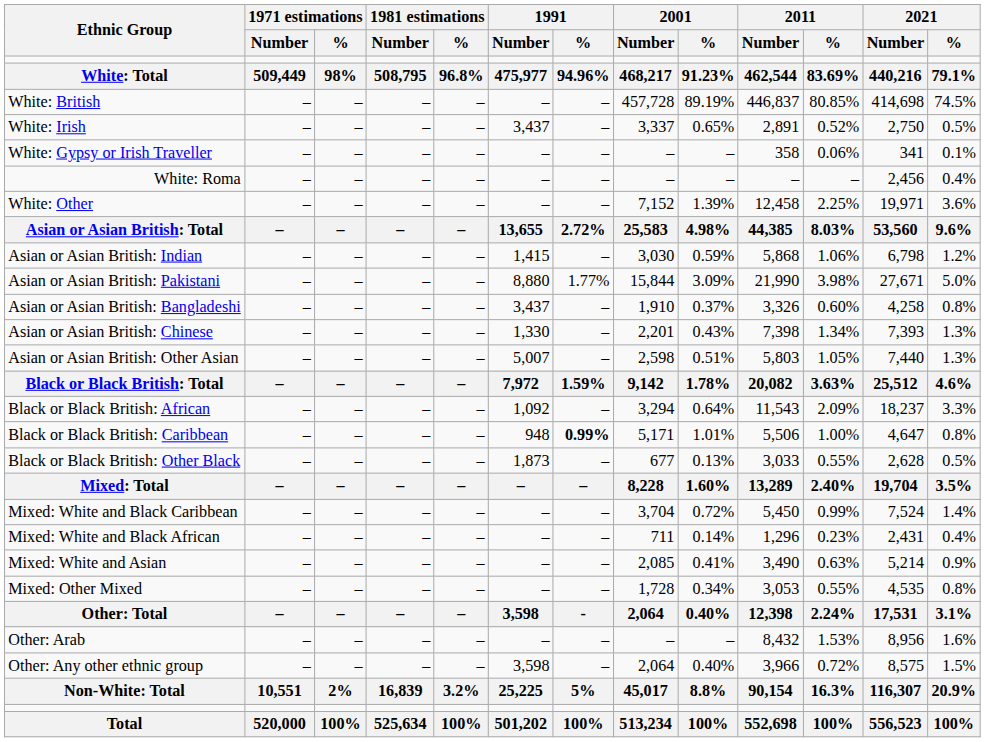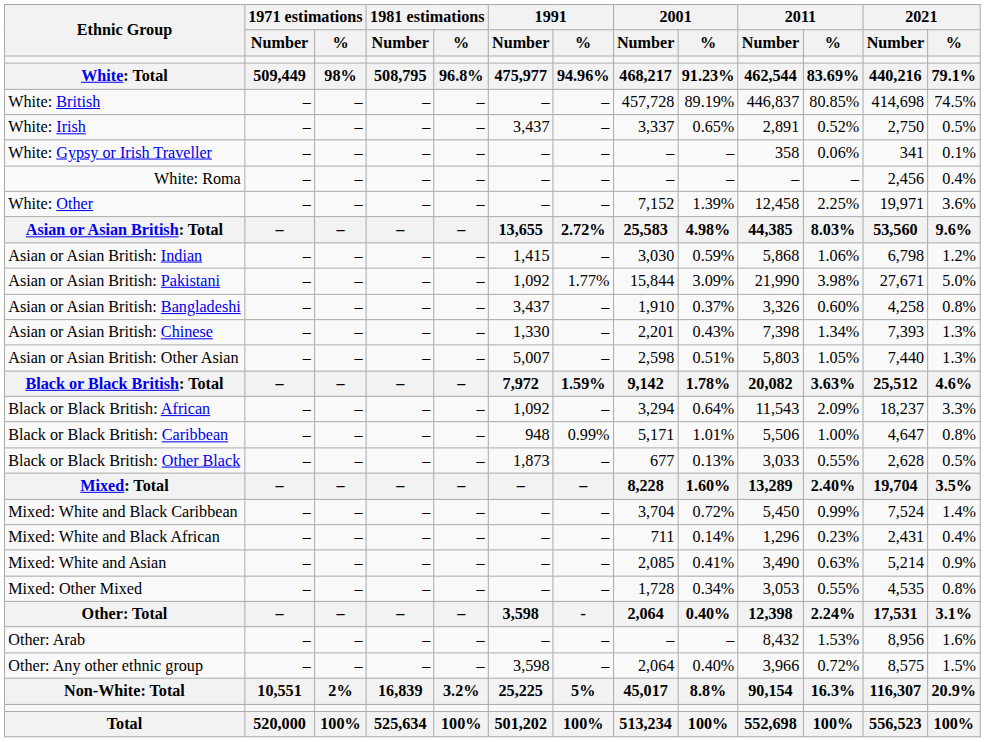 <table class="wikitable sortable" style="text-align:right">
 <tr>
 <th rowspan="2">Ethnic Group</th>
 <th colspan="2">1971 estimations</th>
 <th colspan="2">1981 estimations</th>
 <th colspan="2">1991</th>
 <th colspan="2">2001</th>
 <th colspan="2">2011</th>
 <th colspan="2">2021</th>
 </tr>
 <tr>
 <th>Number</th>
 <th>%</th>
 <th>Number</th>
 <th>%</th>
 <th>Number</th>
 <th>%</th>
 <th>Number</th>
 <th>%</th>
 <th>Number</th>
 <th>%</th>
 <th>Number</th>
 <th>%</th>
 </tr>
 <tr>
 <td></td>
 <td></td>
 <td></td>
 <td></td>
 <td></td>
 <td></td>
 <td></td>
 <td></td>
 <td></td>
 <td></td>
 <td></td>
 <td></td>
 <td></td>
 </tr>
 <tr>
 <th><a href='#'>White</a>: Total</th>
 <th>509,449</th>
 <th>98%</th>
 <th>508,795</th>
 <th>96.8%</th>
 <th>475,977</th>
 <th>94.96%</th>
 <th>468,217</th>
 <th>91.23%</th>
 <th>462,544</th>
 <th>83.69%</th>
 <th>440,216</th>
 <th>79.1%</th>
 </tr>
 <tr>
 <td style="text-align:left">White: <a href='#'>British</a></td>
 <td>–</td>
 <td>–</td>
 <td>–</td>
 <td>–</td>
 <td>–</td>
 <td>–</td>
 <td>457,728</td>
 <td>89.19%</td>
 <td>446,837</td>
 <td>80.85%</td>
 <td>414,698</td>
 <td>74.5%</td>
 </tr>
 <tr>
 <td style="text-align:left">White: <a href='#'>Irish</a></td>
 <td>–</td>
 <td>–</td>
 <td>–</td>
 <td>–</td>
 <td>3,437</td>
 <td>–</td>
 <td>3,337</td>
 <td>0.65%</td>
 <td>2,891</td>
 <td>0.52%</td>
 <td>2,750</td>
 <td>0.5%</td>
 </tr>
 <tr>
 <td style="text-align:left">White: <a href='#'>Gypsy or Irish Traveller</a></td>
 <td>–</td>
 <td>–</td>
 <td>–</td>
 <td>–</td>
 <td>–</td>
 <td>–</td>
 <td>–</td>
 <td>–</td>
 <td>358</td>
 <td>0.06%</td>
 <td>341</td>
 <td>0.1%</td>
 </tr>
 <tr>
 <td>White: Roma</td>
 <td>–</td>
 <td>–</td>
 <td>–</td>
 <td>–</td>
 <td>–</td>
 <td>–</td>
 <td>–</td>
 <td>–</td>
 <td>–</td>
 <td>–</td>
 <td>2,456</td>
 <td>0.4%</td>
 </tr>
 <tr>
 <td style="text-align:left">White: <a href='#'>Other</a></td>
 <td>–</td>
 <td>–</td>
 <td>–</td>
 <td>–</td>
 <td>–</td>
 <td>–</td>
 <td>7,152</td>
 <td>1.39%</td>
 <td>12,458</td>
 <td>2.25%</td>
 <td>19,971</td>
 <td>3.6%</td>
 </tr>
 <tr>
 <th><a href='#'>Asian or Asian British</a>: Total</th>
 <th>–</th>
 <th>–</th>
 <th>–</th>
 <th>–</th>
 <th>13,655</th>
 <th>2.72%</th>
 <th>25,583</th>
 <th>4.98%</th>
 <th>44,385</th>
 <th>8.03%</th>
 <th>53,560</th>
 <th>9.6%</th>
 </tr>
 <tr>
 <td style="text-align:left">Asian or Asian British: <a href='#'>Indian</a></td>
 <td>–</td>
 <td>–</td>
 <td>–</td>
 <td>–</td>
 <td>1,415</td>
 <td>–</td>
 <td>3,030</td>
 <td>0.59%</td>
 <td>5,868</td>
 <td>1.06%</td>
 <td>6,798</td>
 <td>1.2%</td>
 </tr>
 <tr>
 <td style="text-align:left">Asian or Asian British: <a href='#'>Pakistani</a></td>
 <td>–</td>
 <td>–</td>
 <td>–</td>
 <td>–</td>
-<td>8,880</td>
+<td>1,092</td>
 <td>1.77%</td>
 <td>15,844</td>
 <td>3.09%</td>
 <td>21,990</td>
 <td>3.98%</td>
 <td>27,671</td>
 <td>5.0%</td>
 </tr>
 <tr>
 <td style="text-align:left">Asian or Asian British: <a href='#'>Bangladeshi</a></td>
 <td>–</td>
 <td>–</td>
 <td>–</td>
 <td>–</td>
 <td>3,437</td>
 <td>–</td>
 <td>1,910</td>
 <td>0.37%</td>
 <td>3,326</td>
 <td>0.60%</td>
 <td>4,258</td>
 <td>0.8%</td>
 </tr>
 <tr>
 <td style="text-align:left">Asian or Asian British: <a href='#'>Chinese</a></td>
 <td>–</td>
 <td>–</td>
 <td>–</td>
 <td>–</td>
 <td>1,330</td>
 <td>–</td>
 <td>2,201</td>
 <td>0.43%</td>
 <td>7,398</td>
 <td>1.34%</td>
 <td>7,393</td>
 <td>1.3%</td>
 </tr>
 <tr>
 <td style="text-align:left">Asian or Asian British: Other Asian</td>
 <td>–</td>
 <td>–</td>
 <td>–</td>
 <td>–</td>
 <td>5,007</td>
 <td>–</td>
 <td>2,598</td>
 <td>0.51%</td>
 <td>5,803</td>
 <td>1.05%</td>
 <td>7,440</td>
 <td>1.3%</td>
 </tr>
 <tr>
 <th><a href='#'>Black or Black British</a>: Total</th>
 <th>–</th>
 <th>–</th>
 <th>–</th>
 <th>–</th>
 <th>7,972</th>
 <th>1.59%</th>
 <th>9,142</th>
 <th>1.78%</th>
 <th>20,082</th>
 <th>3.63%</th>
 <th>25,512</th>
 <th>4.6%</th>
 </tr>
 <tr>
 <td style="text-align:left">Black or Black British: <a href='#'>African</a></td>
 <td>–</td>
 <td>–</td>
 <td>–</td>
 <td>–</td>
 <td>1,092</td>
 <td>–</td>
 <td>3,294</td>
 <td>0.64%</td>
 <td>11,543</td>
 <td>2.09%</td>
 <td>18,237</td>
 <td>3.3%</td>
 </tr>
 <tr>
 <td style="text-align:left">Black or Black British: <a href='#'>Caribbean</a></td>
 <td>–</td>
 <td>–</td>
 <td>–</td>
 <td>–</td>
 <td>948</td>
-<td><strong>0.99%</strong></td>
+<td>0.99%</td>
 <td>5,171</td>
 <td>1.01%</td>
 <td>5,506</td>
 <td>1.00%</td>
 <td>4,647</td>
 <td>0.8%</td>
 </tr>
 <tr>
 <td style="text-align:left">Black or Black British: <a href='#'>Other Black</a></td>
 <td>–</td>
 <td>–</td>
 <td>–</td>
 <td>–</td>
 <td>1,873</td>
 <td>–</td>
 <td>677</td>
 <td>0.13%</td>
 <td>3,033</td>
 <td>0.55%</td>
 <td>2,628</td>
 <td>0.5%</td>
 </tr>
 <tr>
 <th><a href='#'>Mixed</a>: Total</th>
 <th>–</th>
 <th>–</th>
 <th>–</th>
 <th>–</th>
 <th>–</th>
 <th>–</th>
 <th>8,228</th>
 <th>1.60%</th>
 <th>13,289</th>
 <th>2.40%</th>
 <th>19,704</th>
 <th>3.5%</th>
 </tr>
 <tr>
 <td style="text-align:left">Mixed: White and Black Caribbean</td>
 <td>–</td>
 <td>–</td>
 <td>–</td>
 <td>–</td>
 <td>–</td>
 <td>–</td>
 <td>3,704</td>
 <td>0.72%</td>
 <td>5,450</td>
 <td>0.99%</td>
 <td>7,524</td>
 <td>1.4%</td>
 </tr>
 <tr>
 <td style="text-align:left">Mixed: White and Black African</td>
 <td>–</td>
 <td>–</td>
 <td>–</td>
 <td>–</td>
 <td>–</td>
 <td>–</td>
 <td>711</td>
 <td>0.14%</td>
 <td>1,296</td>
 <td>0.23%</td>
 <td>2,431</td>
 <td>0.4%</td>
 </tr>
 <tr>
 <td style="text-align:left">Mixed: White and Asian</td>
 <td>–</td>
 <td>–</td>
 <td>–</td>
 <td>–</td>
 <td>–</td>
 <td>–</td>
 <td>2,085</td>
 <td>0.41%</td>
 <td>3,490</td>
 <td>0.63%</td>
 <td>5,214</td>
 <td>0.9%</td>
 </tr>
 <tr>
 <td style="text-align:left">Mixed: Other Mixed</td>
 <td>–</td>
 <td>–</td>
 <td>–</td>
 <td>–</td>
 <td>–</td>
 <td>–</td>
 <td>1,728</td>
 <td>0.34%</td>
 <td>3,053</td>
 <td>0.55%</td>
 <td>4,535</td>
 <td>0.8%</td>
 </tr>
 <tr>
 <th>Other: Total</th>
 <th>–</th>
 <th>–</th>
 <th>–</th>
 <th>–</th>
 <th>3,598</th>
 <th>-</th>
 <th>2,064</th>
 <th>0.40%</th>
 <th>12,398</th>
 <th>2.24%</th>
 <th>17,531</th>
 <th>3.1%</th>
 </tr>
 <tr>
 <td style="text-align:left">Other: Arab</td>
 <td>–</td>
 <td>–</td>
 <td>–</td>
 <td>–</td>
 <td>–</td>
 <td>–</td>
 <td>–</td>
 <td>–</td>
 <td>8,432</td>
 <td>1.53%</td>
 <td>8,956</td>
 <td>1.6%</td>
 </tr>
 <tr>
 <td style="text-align:left">Other: Any other ethnic group</td>
 <td>–</td>
 <td>–</td>
 <td>–</td>
 <td>–</td>
 <td>3,598</td>
 <td>–</td>
 <td>2,064</td>
 <td>0.40%</td>
 <td>3,966</td>
 <td>0.72%</td>
 <td>8,575</td>
 <td>1.5%</td>
 </tr>
 <tr>
 <th>Non-White: Total</th>
 <th>10,551</th>
 <th>2%</th>
 <th>16,839</th>
 <th>3.2%</th>
 <th>25,225</th>
 <th>5%</th>
 <th>45,017</th>
 <th>8.8%</th>
 <th>90,154</th>
 <th>16.3%</th>
 <th>116,307</th>
 <th>20.9%</th>
 </tr>
 <tr>
 <td></td>
 <td></td>
 <td></td>
 <td></td>
 <td></td>
 <td></td>
 <td></td>
 <td></td>
 <td></td>
 <td></td>
 <td></td>
 <td></td>
 <td></td>
 </tr>
 <tr>
 <th>Total</th>
 <th>520,000</th>
 <th>100%</th>
 <th>525,634</th>
 <th>100%</th>
 <th>501,202</th>
 <th>100%</th>
 <th>513,234</th>
 <th>100%</th>
 <th>552,698</th>
 <th>100%</th>
 <th>556,523</th>
 <th>100%</th>
 </tr>
 </table>
